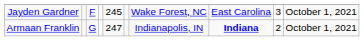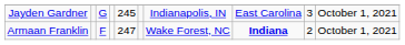 <table class="wikitable sortable" style="text-align: center">
 <tr align=center>
 </tr>
 <tr>
 <td><a href='#'>Jayden Gardner</a></td>
 <td></td>
-<td><a href='#'>F</a></td>
+<td><a href='#'>G</a></td>
 <td></td>
 <td>245</td>
 <td></td>
-<td><a href='#'>Wake Forest, NC</a></td>
+<td><a href='#'>Indianapolis, IN</a></td>
 <td><a href='#'>East Carolina</a></td>
 <td>3</td>
 <td>October 1, 2021</td>
 </tr>
 <tr>
 <td><a href='#'>Armaan Franklin</a></td>
 <td></td>
-<td><a href='#'>G</a></td>
+<td><a href='#'>F</a></td>
 <td></td>
 <td>247</td>
 <td></td>
-<td><a href='#'>Indianapolis, IN</a></td>
+<td><a href='#'>Wake Forest, NC</a></td>
 <td><strong><a href='#'>Indiana</a></strong></td>
 <td>2</td>
 <td>October 1, 2021</td>
 </tr>
 </table>
